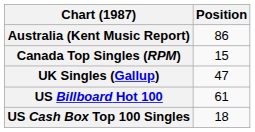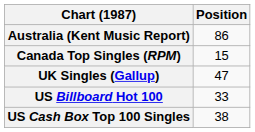 <table class="wikitable sortable plainrowheaders" style="text-align:center">
 <tr>
 <th scope="col">Chart (1987)</th>
 <th scope="col">Position</th>
 </tr>
 <tr>
 <th scope="row">Australia (Kent Music Report)</th>
 <td>86</td>
 </tr>
 <tr>
 <th scope="row">Canada Top Singles (<em>RPM</em>)</th>
 <td>15</td>
 </tr>
 <tr>
 <th scope="row">UK Singles (<a href='#'>Gallup</a>)</th>
 <td>47</td>
 </tr>
 <tr>
 <th scope="row">US <a href='#'><em>Billboard</em> Hot 100</a></th>
-<td>61</td>
+<td>33</td>
 </tr>
 <tr>
 <th scope="row">US <em>Cash Box</em> Top 100 Singles</th>
-<td>18</td>
+<td>38</td>
 </tr>
 </table>
